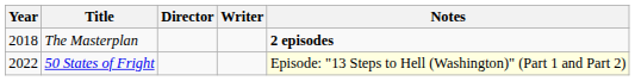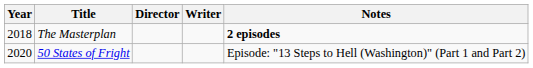 <table class="wikitable">
 <tr>
 <th scope="col">Year</th>
 <th scope="col">Title</th>
 <th scope="col">Director</th>
 <th scope="col">Writer</th>
 <th scope="col">Notes</th>
 </tr>
 <tr>
 <td>2018</td>
 <td scope="row"><em>The Masterplan</em></td>
 <td></td>
 <td></td>
 <td><strong>2 episodes</strong></td>
 </tr>
 <tr>
-<td>2022</td>
+<td>2020</td>
 <td scope="row"><em><a href='#'>50 States of Fright</a></em></td>
 <td></td>
 <td></td>
-<td style="background: lightyellow;">Episode: "13 Steps to Hell (Washington)" (Part 1 and Part 2)</td>
+<td>Episode: "13 Steps to Hell (Washington)" (Part 1 and Part 2)</td>
 </tr>
 </table>
